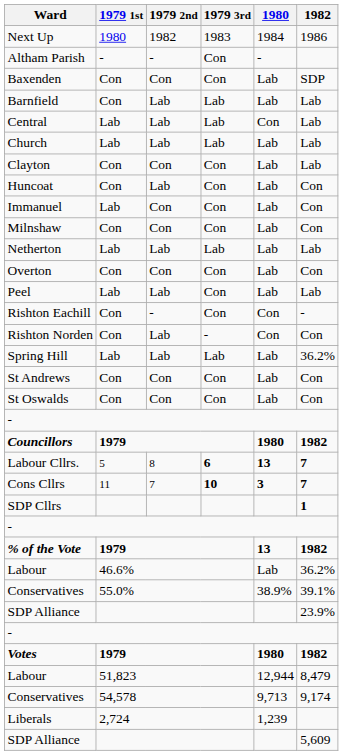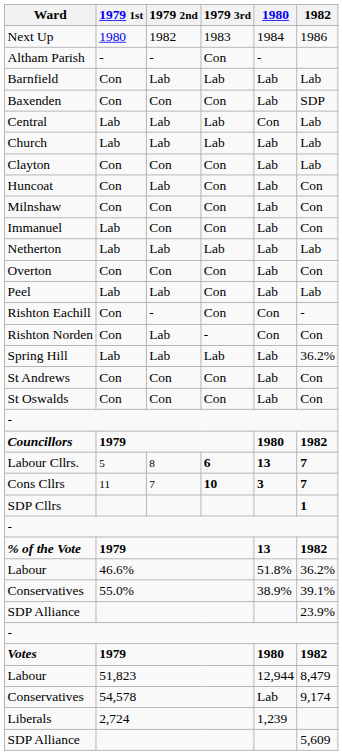 <table class="wikitable">
 <tr>
 <th><strong>Ward</strong></th>
 <th><a href='#'>1979</a> <small>1st </small></th>
 <th>1979 <small>2nd</small></th>
 <th>1979 <small>3rd</small></th>
 <th><a href='#'>1980</a></th>
 <th>1982</th>
 </tr>
 <tr>
 <td>Next Up</td>
 <td><a href='#'>1980</a></td>
 <td>1982</td>
 <td>1983</td>
 <td>1984</td>
 <td>1986</td>
 </tr>
 <tr>
 <td>Altham Parish</td>
 <td>-</td>
 <td>-</td>
 <td>Con</td>
 <td>-</td>
 <td></td>
 </tr>
 <tr>
+<td>Barnfield</td>
+<td>Con</td>
+<td>Lab</td>
+<td>Lab</td>
+<td>Lab</td>
+<td>Lab</td>
+</tr>
+<tr>
 <td>Baxenden</td>
 <td>Con</td>
 <td>Con</td>
 <td>Con</td>
 <td>Lab</td>
 <td>SDP</td>
-</tr>
-<tr>
-<td>Barnfield</td>
-<td>Con</td>
-<td>Lab</td>
-<td>Lab</td>
-<td>Lab</td>
-<td>Lab</td>
 </tr>
 <tr>
 <td>Central</td>
 <td>Lab</td>
 <td>Lab</td>
 <td>Lab</td>
 <td>Con</td>
 <td>Lab</td>
 </tr>
 <tr>
 <td>Church</td>
 <td>Lab</td>
 <td>Lab</td>
 <td>Lab</td>
 <td>Lab</td>
 <td>Lab</td>
 </tr>
 <tr>
 <td>Clayton</td>
 <td>Con</td>
 <td>Con</td>
 <td>Con</td>
 <td>Lab</td>
 <td>Lab</td>
 </tr>
 <tr>
 <td>Huncoat</td>
 <td>Con</td>
 <td>Lab</td>
 <td>Con</td>
 <td>Lab</td>
 <td>Con</td>
 </tr>
 <tr>
-<td>Immanuel</td>
-<td>Lab</td>
+<td>Milnshaw</td>
+<td>Con</td>
 <td>Con</td>
 <td>Con</td>
 <td>Lab</td>
 <td>Con</td>
 </tr>
 <tr>
-<td>Milnshaw</td>
-<td>Con</td>
+<td>Immanuel</td>
+<td>Lab</td>
 <td>Con</td>
 <td>Con</td>
 <td>Lab</td>
 <td>Con</td>
 </tr>
 <tr>
 <td>Netherton</td>
 <td>Lab</td>
 <td>Lab</td>
 <td>Lab</td>
 <td>Lab</td>
 <td>Lab</td>
 </tr>
 <tr>
 <td>Overton</td>
 <td>Con</td>
 <td>Con</td>
 <td>Con</td>
 <td>Lab</td>
 <td>Con</td>
 </tr>
 <tr>
 <td>Peel</td>
 <td>Lab</td>
 <td>Lab</td>
 <td>Con</td>
 <td>Lab</td>
 <td>Lab</td>
 </tr>
 <tr>
 <td>Rishton Eachill</td>
 <td>Con</td>
 <td>-</td>
 <td>Con</td>
 <td>Con</td>
 <td>-</td>
 </tr>
 <tr>
 <td>Rishton Norden</td>
 <td>Con</td>
 <td>Lab</td>
 <td>-</td>
 <td>Con</td>
 <td>Con</td>
 </tr>
 <tr>
 <td>Spring Hill</td>
 <td>Lab</td>
 <td>Lab</td>
 <td>Lab</td>
 <td>Lab</td>
 <td>36.2%</td>
 </tr>
 <tr>
 <td>St Andrews</td>
 <td>Con</td>
 <td>Con</td>
 <td>Con</td>
 <td>Lab</td>
 <td>Con</td>
 </tr>
 <tr>
 <td>St Oswalds</td>
 <td>Con</td>
 <td>Con</td>
 <td>Con</td>
 <td>Lab</td>
 <td>Con</td>
 </tr>
 <tr>
 <td colspan=6>-</td>
 </tr>
 <tr>
 <td><strong><em>Councillors</em></strong></td>
 <td colspan=3><strong>1979</strong></td>
 <td><strong>1980</strong></td>
 <td><strong>1982</strong></td>
 </tr>
 <tr>
 <td>Labour Cllrs.</td>
 <td><small>5</small></td>
 <td><small>8</small></td>
 <td><strong>6</strong></td>
 <td><strong>13</strong></td>
 <td><strong>7</strong></td>
 </tr>
 <tr>
 <td>Cons Cllrs</td>
 <td><small>11</small></td>
 <td><small>7</small></td>
 <td><strong>10</strong></td>
 <td><strong>3</strong></td>
 <td><strong>7</strong></td>
 </tr>
 <tr>
 <td>SDP Cllrs</td>
 <td></td>
 <td></td>
 <td></td>
 <td></td>
 <td><strong>1</strong></td>
 </tr>
 <tr>
 <td colspan=6>-</td>
 </tr>
 <tr>
 <td><strong><em>% of the Vote</em></strong></td>
 <td colspan=3><strong>1979</strong></td>
 <td><strong>13</strong></td>
 <td><strong>1982</strong></td>
 </tr>
 <tr>
 <td>Labour</td>
 <td colspan=3>46.6%</td>
-<td>Lab</td>
+<td>51.8%</td>
 <td>36.2%</td>
 </tr>
 <tr>
 <td>Conservatives</td>
 <td colspan=3>55.0%</td>
 <td>38.9%</td>
 <td>39.1%</td>
 </tr>
 <tr>
 <td>SDP Alliance</td>
 <td colspan=3></td>
 <td></td>
 <td>23.9%</td>
 </tr>
 <tr>
 <td colspan=6>-</td>
 </tr>
 <tr>
 <td><strong><em>Votes</em></strong></td>
 <td colspan=3><strong>1979</strong></td>
 <td><strong>1980</strong></td>
 <td><strong>1982</strong></td>
 </tr>
 <tr>
 <td>Labour</td>
 <td colspan=3>51,823</td>
 <td>12,944</td>
 <td>8,479</td>
 </tr>
 <tr>
 <td>Conservatives</td>
 <td colspan=3>54,578</td>
-<td>9,713</td>
+<td>Lab</td>
 <td>9,174</td>
 </tr>
 <tr>
 <td>Liberals</td>
 <td colspan=3>2,724</td>
 <td>1,239</td>
 </tr>
 <tr>
 <td>SDP Alliance</td>
 <td colspan=3></td>
 <td></td>
 <td>5,609</td>
 </tr>
 </table>
